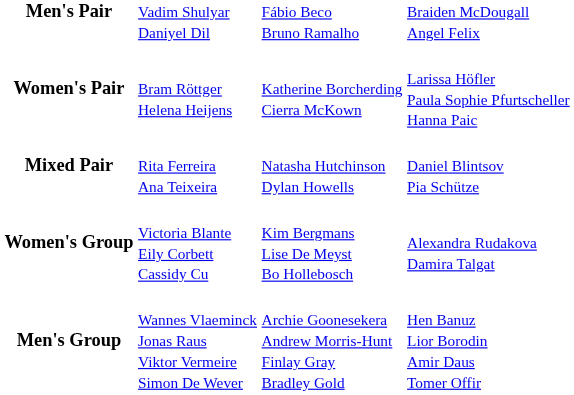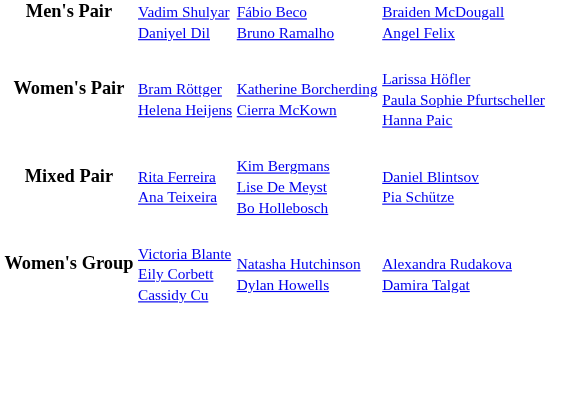 <table>
 <tr>
 <th scope=row>Men's Pair </th>
 <td><br><small><a href='#'>Vadim Shulyar</a><br><a href='#'>Daniyel Dil</a></small></td>
 <td><br><small><a href='#'>Fábio Beco</a><br><a href='#'>Bruno Ramalho</a></small></td>
 <td><br><small><a href='#'>Braiden McDougall</a><br><a href='#'>Angel Felix</a></small></td>
 </tr>
 <tr>
 <th scope=row>Women's Pair </th>
 <td><br><small><a href='#'>Bram Röttger</a><br><a href='#'>Helena Heijens</a></small></td>
 <td><br><small><a href='#'>Katherine Borcherding</a><br><a href='#'>Cierra McKown</a></small></td>
 <td><br><small><a href='#'>Larissa Höfler</a><br><a href='#'>Paula Sophie Pfurtscheller</a><br><a href='#'>Hanna Paic</a></small></td>
 </tr>
 <tr>
 <th scope=row>Mixed Pair</th>
 <td><br><small><a href='#'>Rita Ferreira</a><br><a href='#'>Ana Teixeira</a></small></td>
-<td><br><small><a href='#'>Natasha Hutchinson</a><br><a href='#'>Dylan Howells</a></small></td>
+<td><br><small><a href='#'>Kim Bergmans</a><br><a href='#'>Lise De Meyst</a><br><a href='#'>Bo Hollebosch</a></small></td>
 <td><br><small><a href='#'>Daniel Blintsov</a><br><a href='#'>Pia Schütze</a></small></td>
 </tr>
 <tr>
 <th scope=row>Women's Group</th>
 <td><br><small><a href='#'>Victoria Blante</a><br><a href='#'>Eily Corbett</a><br><a href='#'>Cassidy Cu</a></small></td>
-<td><br><small><a href='#'>Kim Bergmans</a><br><a href='#'>Lise De Meyst</a><br><a href='#'>Bo Hollebosch</a></small></td>
+<td><br><small><a href='#'>Natasha Hutchinson</a><br><a href='#'>Dylan Howells</a></small></td>
 <td><br><small><a href='#'>Alexandra Rudakova</a><br><a href='#'>Damira Talgat</a></small></td>
 </tr>
-<tr>
-<th scope=row>Men's Group</th>
-<td><br><small><a href='#'>Wannes Vlaeminck</a><br><a href='#'>Jonas Raus</a><br><a href='#'>Viktor Vermeire</a><br><a href='#'>Simon De Wever</a></small></td>
-<td><br><small><a href='#'>Archie Goonesekera</a><br><a href='#'>Andrew Morris-Hunt</a><br><a href='#'>Finlay Gray</a><br><a href='#'>Bradley Gold</a></small></td>
-<td><br><small><a href='#'>Hen Banuz</a><br><a href='#'>Lior Borodin</a><br><a href='#'>Amir Daus</a><br><a href='#'>Tomer Offir</a></small></td>
-</tr>
 </table>
